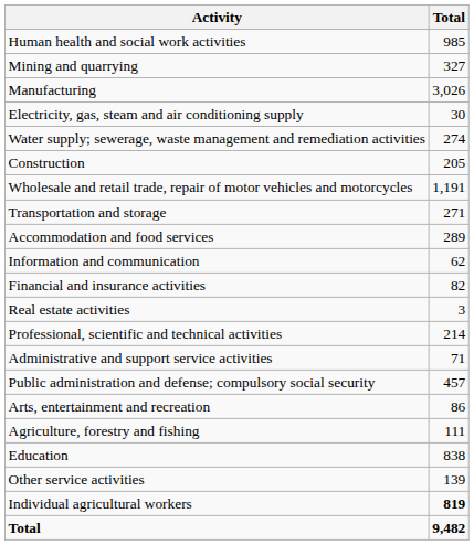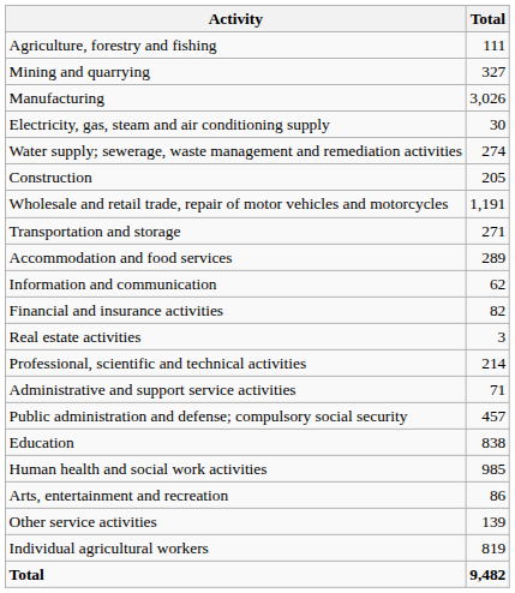 <table class="wikitable sortable" style="font-size:95%;">
 <tr>
 <th>Activity</th>
 <th>Total</th>
 </tr>
 <tr>
-<td>Human health and social work activities</td>
-<td align="right">985</td>
+<td>Agriculture, forestry and fishing</td>
+<td align="right">111</td>
 </tr>
 <tr>
 <td>Mining and quarrying</td>
 <td align="right">327</td>
 </tr>
 <tr>
 <td>Manufacturing</td>
 <td align="right">3,026</td>
 </tr>
 <tr>
 <td>Electricity, gas, steam and air conditioning supply</td>
 <td align="right">30</td>
 </tr>
 <tr>
 <td>Water supply; sewerage, waste management and remediation activities</td>
 <td align="right">274</td>
 </tr>
 <tr>
 <td>Construction</td>
 <td align="right">205</td>
 </tr>
 <tr>
 <td>Wholesale and retail trade, repair of motor vehicles and motorcycles</td>
 <td align="right">1,191</td>
 </tr>
 <tr>
 <td>Transportation and storage</td>
 <td align="right">271</td>
 </tr>
 <tr>
 <td>Accommodation and food services</td>
 <td align="right">289</td>
 </tr>
 <tr>
 <td>Information and communication</td>
 <td align="right">62</td>
 </tr>
 <tr>
 <td>Financial and insurance activities</td>
 <td align="right">82</td>
 </tr>
 <tr>
 <td>Real estate activities</td>
 <td align="right">3</td>
 </tr>
 <tr>
 <td>Professional, scientific and technical activities</td>
 <td align="right">214</td>
 </tr>
 <tr>
 <td>Administrative and support service activities</td>
 <td align="right">71</td>
 </tr>
 <tr>
 <td>Public administration and defense; compulsory social security</td>
 <td align="right">457</td>
 </tr>
 <tr>
+<td>Education</td>
+<td align="right">838</td>
+</tr>
+<tr>
+<td>Human health and social work activities</td>
+<td align="right">985</td>
+</tr>
+<tr>
 <td>Arts, entertainment and recreation</td>
 <td align="right">86</td>
-</tr>
-<tr>
-<td>Agriculture, forestry and fishing</td>
-<td align="right">111</td>
-</tr>
-<tr>
-<td>Education</td>
-<td align="right">838</td>
 </tr>
 <tr>
 <td>Other service activities</td>
 <td align="right">139</td>
 </tr>
 <tr>
 <td>Individual agricultural workers</td>
-<td align="right"><strong>819</strong></td>
+<td align="right">819</td>
 </tr>
 <tr class="sortbottom">
 <td><strong>Total</strong></td>
 <td align="right"><strong>9,482</strong></td>
 </tr>
 </table>
